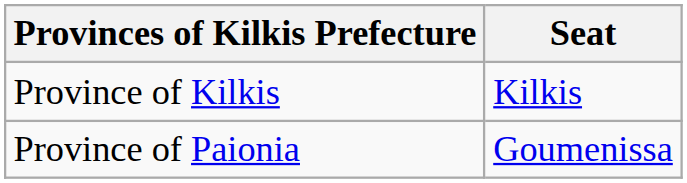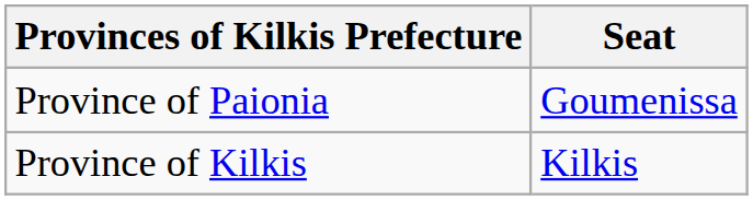 <table class="wikitable">
 <tr>
 <th>Provinces of Kilkis Prefecture</th>
 <th>Seat</th>
 </tr>
 <tr>
+<td>Province of <a href='#'>Paionia</a></td>
+<td><a href='#'>Goumenissa</a></td>
+</tr>
+<tr>
 <td>Province of <a href='#'>Kilkis</a></td>
 <td><a href='#'>Kilkis</a></td>
 </tr>
-<tr>
-<td>Province of <a href='#'>Paionia</a></td>
-<td><a href='#'>Goumenissa</a></td>
-</tr>
 </table>
